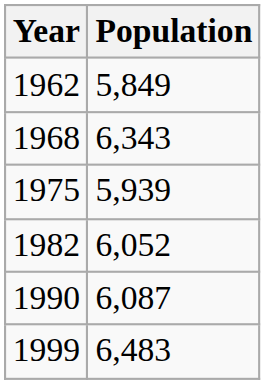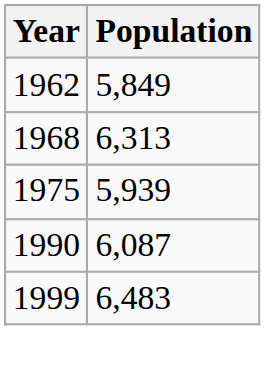 <table class=wikitable>
 <tr>
 <th>Year</th>
 <th>Population</th>
 </tr>
 <tr>
 <td>1962</td>
 <td>5,849</td>
 </tr>
 <tr>
 <td>1968</td>
-<td>6,343</td>
+<td>6,313</td>
 </tr>
 <tr>
 <td>1975</td>
 <td>5,939</td>
-</tr>
-<tr>
-<td>1982</td>
-<td>6,052</td>
 </tr>
 <tr>
 <td>1990</td>
 <td>6,087</td>
 </tr>
 <tr>
 <td>1999</td>
 <td>6,483</td>
 </tr>
 </table>
